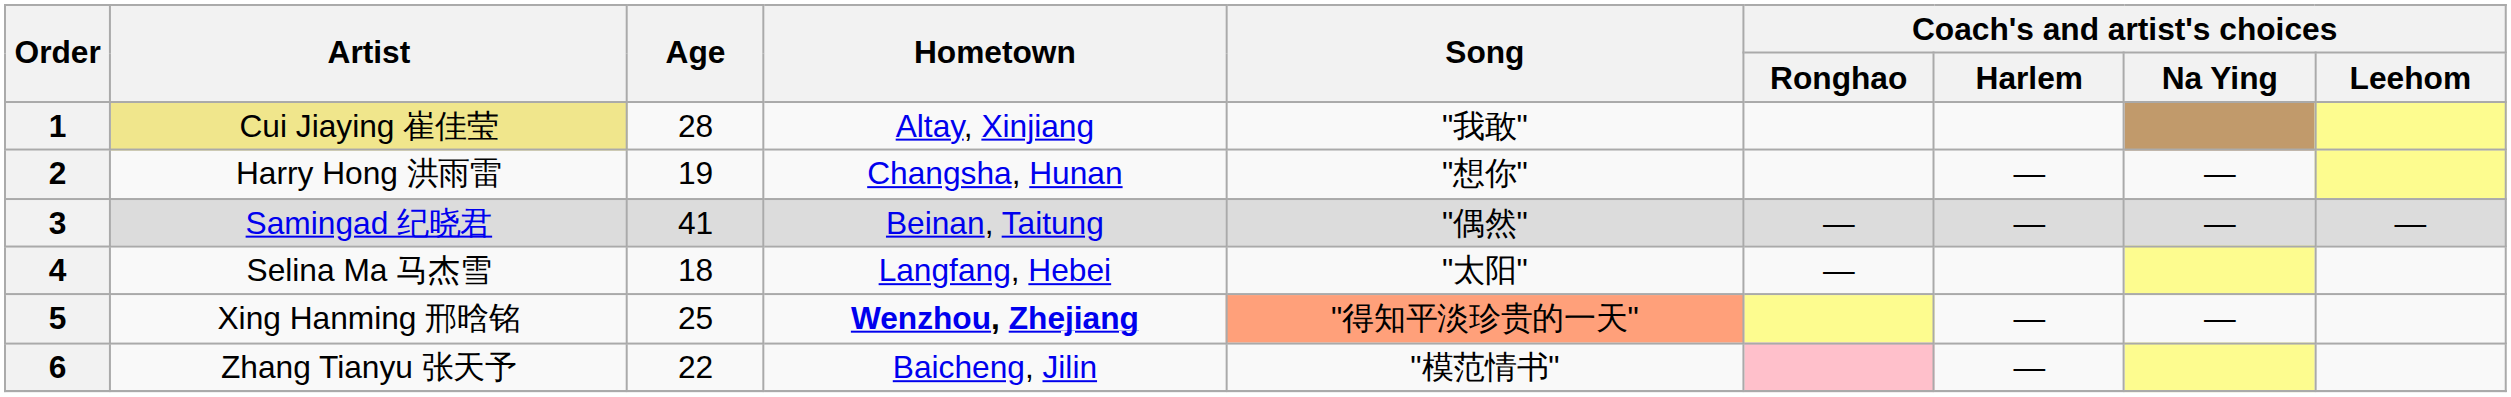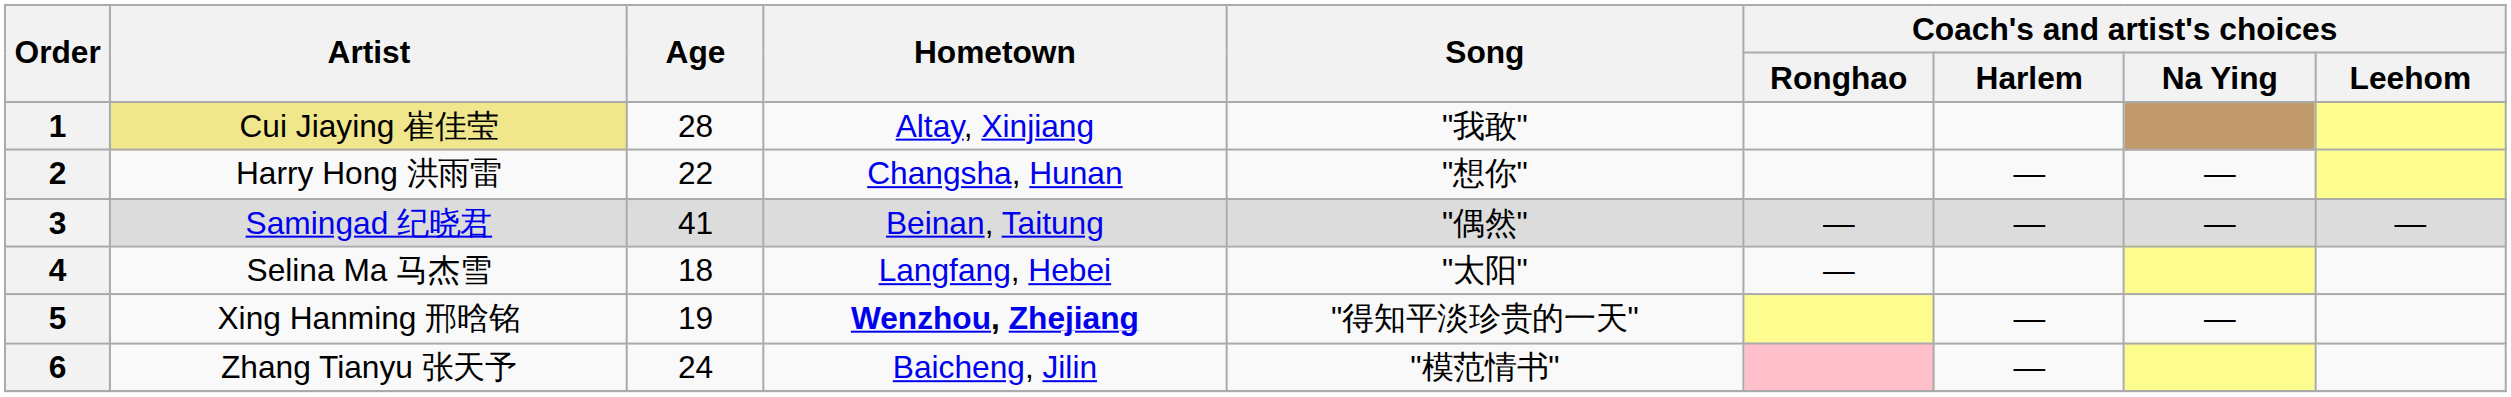 <table class="wikitable" style="text-align:center; line-height:17px; width:100%;">
 <tr>
 <th scope="col" rowspan="2" style="width:02%;">Order</th>
 <th scope="col" rowspan="2" style="width:19%;">Artist</th>
 <th scope="col" rowspan="2" style="width:05%;">Age</th>
 <th scope="col" rowspan="2" style="width:17%;">Hometown</th>
 <th scope="col" rowspan="2" style="width:19%;">Song</th>
 <th scope="col" colspan="4" style="width:28%;">Coach's and artist's choices</th>
 </tr>
 <tr>
 <th style="width:07%;">Ronghao</th>
 <th style="width:07%;">Harlem</th>
 <th style="width:07%;">Na Ying</th>
 <th style="width:07%;">Leehom</th>
 </tr>
 <tr>
 <th>1</th>
 <td style="background: khaki;">Cui Jiaying 崔佳莹</td>
 <td>28</td>
 <td><a href='#'>Altay</a>, <a href='#'>Xinjiang</a></td>
 <td>"我敢"</td>
 <td><strong></strong></td>
 <td><strong></strong></td>
 <td style="background:#C19A6B;"> <strong></strong></td>
 <td style="background:#fdfc8f;"> <strong></strong></td>
 </tr>
 <tr>
 <th>2</th>
 <td>Harry Hong 洪雨雷</td>
-<td>19</td>
+<td>22</td>
 <td><a href='#'>Changsha</a>, <a href='#'>Hunan</a></td>
 <td>"想你"</td>
 <td> <strong></strong></td>
 <td>—</td>
 <td> —</td>
 <td style="background:#fdfc8f;"><strong></strong></td>
 </tr>
 <tr style="background:#DCDCDC;">
 <th>3</th>
 <td><a href='#'>Samingad 纪晓君</a></td>
 <td>41</td>
 <td><a href='#'>Beinan</a>, <a href='#'>Taitung</a></td>
 <td>"偶然"</td>
 <td>—</td>
 <td>—</td>
 <td>  —</td>
 <td>—</td>
 </tr>
 <tr>
 <th>4</th>
 <td>Selina Ma 马杰雪</td>
 <td>18</td>
 <td><a href='#'>Langfang</a>, <a href='#'>Hebei</a></td>
 <td>"太阳"</td>
 <td>—</td>
 <td><strong></strong></td>
 <td style="background:#fdfc8f;"> <strong></strong></td>
 <td><strong></strong></td>
 </tr>
 <tr>
 <th>5</th>
 <td>Xing Hanming 邢晗铭</td>
-<td>25</td>
+<td>19</td>
 <td><strong><a href='#'>Wenzhou</a>, <a href='#'>Zhejiang</a></strong></td>
-<td style="background: lightsalmon;">"得知平淡珍贵的一天"</td>
+<td>"得知平淡珍贵的一天"</td>
 <td style="background:#fdfc8f;"> <strong></strong></td>
 <td>—</td>
 <td>—</td>
 <td> <strong></strong></td>
 </tr>
 <tr>
 <th>6</th>
 <td>Zhang Tianyu 张天予</td>
-<td>22</td>
+<td>24</td>
 <td><a href='#'>Baicheng</a>, <a href='#'>Jilin</a></td>
 <td>"模范情书"</td>
 <td style="background:pink;"> <strong></strong></td>
 <td>—</td>
 <td style="background:#fdfc8f;"> <strong></strong></td>
 <td><strong></strong></td>
 </tr>
 <tr>
 </tr>
 </table>
